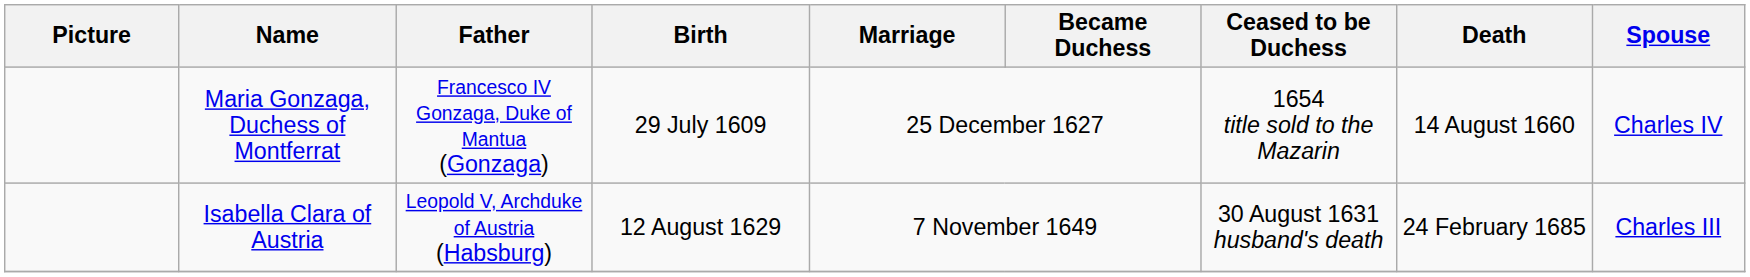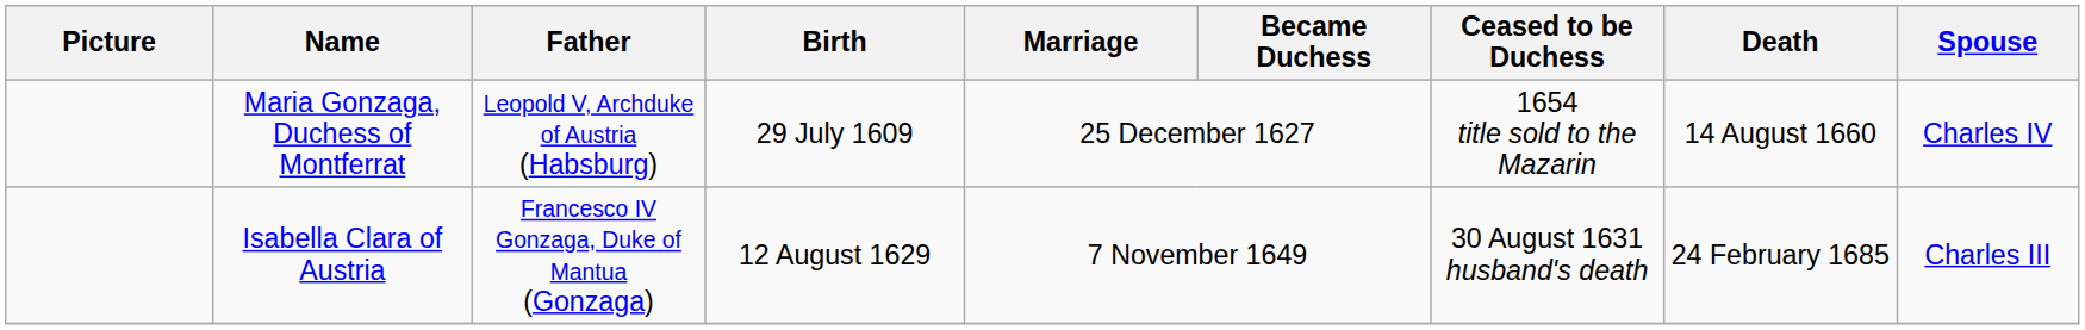 <table width=95% class="wikitable">
 <tr>
 <th width = "8%">Picture</th>
 <th width = "10%">Name</th>
 <th width = "9%">Father</th>
 <th width = "10%">Birth</th>
 <th width = "9%">Marriage</th>
 <th width = "9%">Became Duchess</th>
 <th width = "9%">Ceased to be Duchess</th>
 <th width = "9%">Death</th>
 <th width = "7%"><a href='#'>Spouse</a></th>
 </tr>
 <tr>
 <td align="center"></td>
 <td align="center"><a href='#'>Maria Gonzaga, Duchess of Montferrat</a></td>
-<td align="center"><small><a href='#'>Francesco IV Gonzaga, Duke of Mantua</a></small><br>(<a href='#'>Gonzaga</a>)</td>
+<td align="center"><small><a href='#'>Leopold V, Archduke of Austria</a></small><br>(<a href='#'>Habsburg</a>)</td>
 <td align="center">29 July 1609</td>
 <td align="center" colspan="2">25 December 1627</td>
 <td align="center">1654<br><em>title sold to the Mazarin</em></td>
 <td align="center">14 August 1660</td>
 <td align="center"><a href='#'>Charles IV</a></td>
 </tr>
 <tr>
 <td align="center"></td>
 <td align="center"><a href='#'>Isabella Clara of Austria</a></td>
-<td align="center"><small><a href='#'>Leopold V, Archduke of Austria</a></small><br>(<a href='#'>Habsburg</a>)</td>
+<td align="center"><small><a href='#'>Francesco IV Gonzaga, Duke of Mantua</a></small><br>(<a href='#'>Gonzaga</a>)</td>
 <td align="center">12 August 1629</td>
 <td align="center" colspan="2">7 November 1649</td>
 <td align="center">30 August 1631<br><em>husband's death</em></td>
 <td align="center">24 February 1685</td>
 <td align="center"><a href='#'>Charles III</a></td>
 </tr>
 <tr>
 </tr>
 </table>
